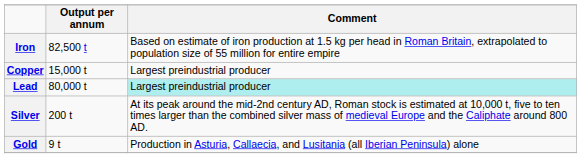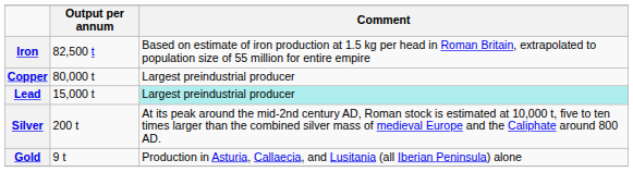 <table class="wikitable" style="float: right;" border="1">
 <tr>
 </tr>
 <tr>
 <td></td>
 <th width="15%">Output per annum</th>
 <th width="85%">Comment</th>
 </tr>
 <tr>
 <th><a href='#'>Iron</a></th>
 <td>82,500 <a href='#'>t</a></td>
 <td>Based on estimate of iron production at 1.5 kg per head in <a href='#'>Roman Britain</a>, extrapolated to population size of 55 million for entire empire</td>
 </tr>
 <tr>
 <th><a href='#'>Copper</a></th>
-<td>15,000 t</td>
+<td>80,000 t</td>
 <td>Largest preindustrial producer</td>
 </tr>
 <tr>
 <th><a href='#'>Lead</a></th>
-<td>80,000 t</td>
+<td>15,000 t</td>
 <td style="background: paleturquoise;">Largest preindustrial producer</td>
 </tr>
 <tr>
 <th><a href='#'>Silver</a></th>
 <td>200 t</td>
 <td>At its peak around the mid-2nd century AD, Roman stock is estimated at 10,000 t, five to ten times larger than the combined silver mass of <a href='#'>medieval Europe</a> and the <a href='#'>Caliphate</a> around 800 AD.</td>
 </tr>
 <tr>
 <th><a href='#'>Gold</a></th>
 <td>9 t</td>
 <td>Production in <a href='#'>Asturia</a>, <a href='#'>Callaecia</a>, and <a href='#'>Lusitania</a> (all <a href='#'>Iberian Peninsula</a>) alone</td>
 </tr>
 <tr>
 </tr>
 </table>
